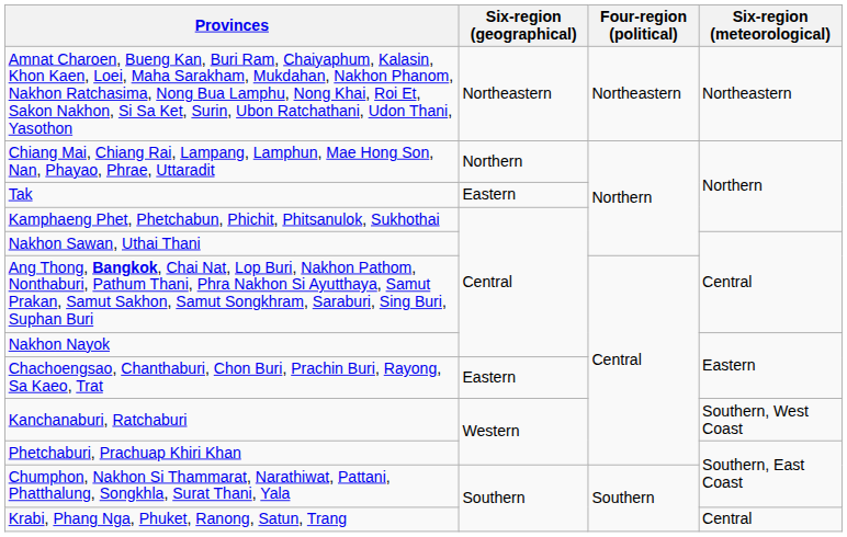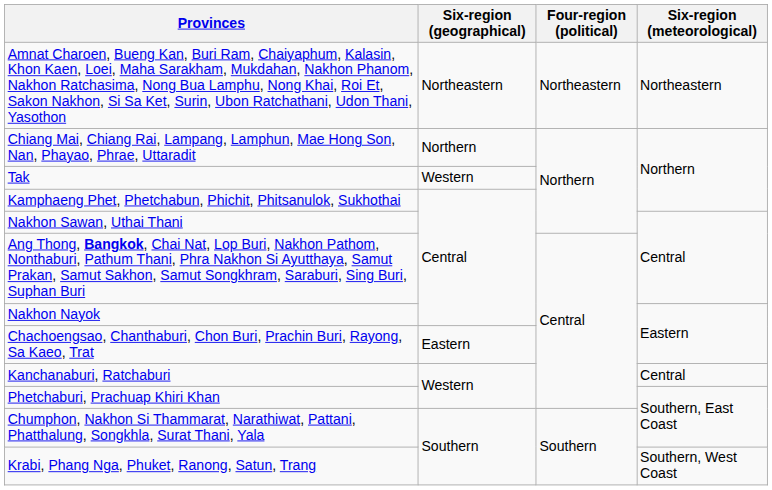 <table class="wikitable">
 <tr>
 <th><a href='#'>Provinces</a></th>
 <th>Six-region (geographical)</th>
 <th>Four-region (political)</th>
 <th>Six-region (meteorological)</th>
 </tr>
 <tr>
 <td><a href='#'>Amnat Charoen</a>, <a href='#'>Bueng Kan</a>, <a href='#'>Buri Ram</a>, <a href='#'>Chaiyaphum</a>, <a href='#'>Kalasin</a>, <a href='#'>Khon Kaen</a>, <a href='#'>Loei</a>, <a href='#'>Maha Sarakham</a>, <a href='#'>Mukdahan</a>, <a href='#'>Nakhon Phanom</a>, <a href='#'>Nakhon Ratchasima</a>, <a href='#'>Nong Bua Lamphu</a>, <a href='#'>Nong Khai</a>, <a href='#'>Roi Et</a>, <a href='#'>Sakon Nakhon</a>, <a href='#'>Si Sa Ket</a>, <a href='#'>Surin</a>, <a href='#'>Ubon Ratchathani</a>, <a href='#'>Udon Thani</a>, <a href='#'>Yasothon</a></td>
 <td>Northeastern</td>
 <td>Northeastern</td>
 <td>Northeastern</td>
 </tr>
 <tr>
 <td><a href='#'>Chiang Mai</a>, <a href='#'>Chiang Rai</a>, <a href='#'>Lampang</a>, <a href='#'>Lamphun</a>, <a href='#'>Mae Hong Son</a>, <a href='#'>Nan</a>, <a href='#'>Phayao</a>, <a href='#'>Phrae</a>, <a href='#'>Uttaradit</a></td>
 <td>Northern</td>
 <td rowspan="4">Northern</td>
 <td rowspan="3">Northern</td>
 </tr>
 <tr>
 <td><a href='#'>Tak</a></td>
-<td>Eastern</td>
+<td>Western</td>
 </tr>
 <tr>
 <td><a href='#'>Kamphaeng Phet</a>, <a href='#'>Phetchabun</a>, <a href='#'>Phichit</a>, <a href='#'>Phitsanulok</a>, <a href='#'>Sukhothai</a></td>
 <td rowspan="4">Central</td>
 </tr>
 <tr>
 <td><a href='#'>Nakhon Sawan</a>, <a href='#'>Uthai Thani</a></td>
 <td rowspan="2">Central</td>
 </tr>
 <tr>
 <td><a href='#'>Ang Thong</a>, <strong><a href='#'>Bangkok</a></strong>, <a href='#'>Chai Nat</a>, <a href='#'>Lop Buri</a>, <a href='#'>Nakhon Pathom</a>, <a href='#'>Nonthaburi</a>, <a href='#'>Pathum Thani</a>, <a href='#'>Phra Nakhon Si Ayutthaya</a>, <a href='#'>Samut Prakan</a>, <a href='#'>Samut Sakhon</a>, <a href='#'>Samut Songkhram</a>, <a href='#'>Saraburi</a>, <a href='#'>Sing Buri</a>, <a href='#'>Suphan Buri</a></td>
 <td rowspan="5">Central</td>
 </tr>
 <tr>
 <td><a href='#'>Nakhon Nayok</a></td>
 <td rowspan="2">Eastern</td>
 </tr>
 <tr>
 <td><a href='#'>Chachoengsao</a>, <a href='#'>Chanthaburi</a>, <a href='#'>Chon Buri</a>, <a href='#'>Prachin Buri</a>, <a href='#'>Rayong</a>, <a href='#'>Sa Kaeo</a>, <a href='#'>Trat</a></td>
 <td>Eastern</td>
 </tr>
 <tr>
 <td><a href='#'>Kanchanaburi</a>, <a href='#'>Ratchaburi</a></td>
 <td rowspan="2">Western</td>
-<td>Southern, West Coast</td>
+<td>Central</td>
 </tr>
 <tr>
 <td><a href='#'>Phetchaburi</a>, <a href='#'>Prachuap Khiri Khan</a></td>
 <td rowspan="2">Southern, East Coast</td>
 </tr>
 <tr>
 <td><a href='#'>Chumphon</a>, <a href='#'>Nakhon Si Thammarat</a>, <a href='#'>Narathiwat</a>, <a href='#'>Pattani</a>, <a href='#'>Phatthalung</a>, <a href='#'>Songkhla</a>, <a href='#'>Surat Thani</a>, <a href='#'>Yala</a></td>
 <td rowspan="2">Southern</td>
 <td rowspan="2">Southern</td>
 </tr>
 <tr>
 <td><a href='#'>Krabi</a>, <a href='#'>Phang Nga</a>, <a href='#'>Phuket</a>, <a href='#'>Ranong</a>, <a href='#'>Satun</a>, <a href='#'>Trang</a></td>
-<td>Central</td>
+<td>Southern, West Coast</td>
 </tr>
 </table>
